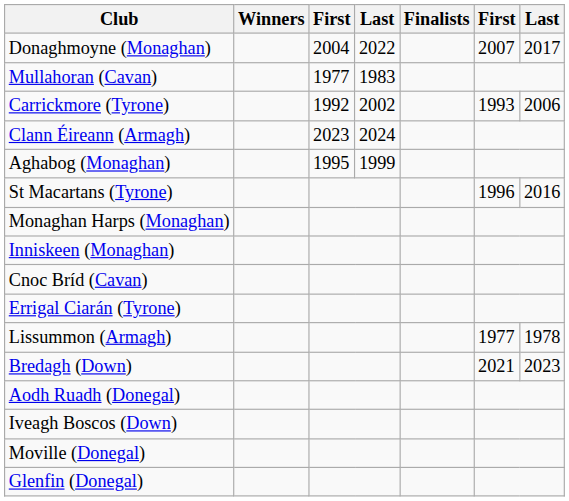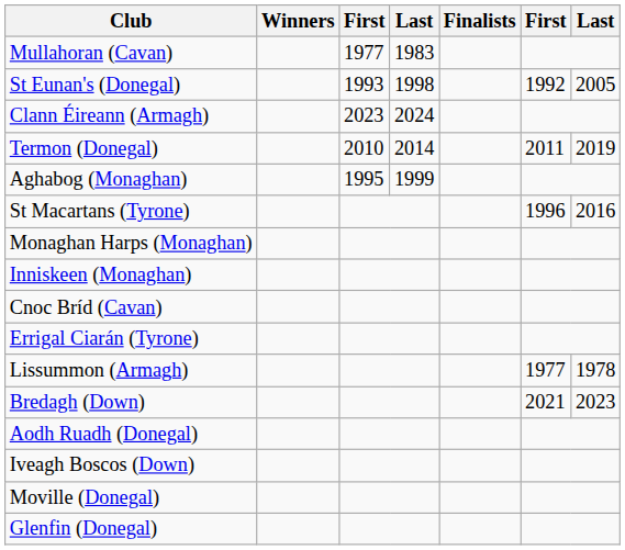 <table class="wikitable">
 <tr>
 <th>Club</th>
 <th>Winners</th>
 <th>First</th>
 <th>Last</th>
 <th>Finalists</th>
 <th>First</th>
 <th>Last</th>
 </tr>
 <tr>
-<td> Donaghmoyne (<a href='#'>Monaghan</a>)</td>
-<td></td>
-<td>2004</td>
-<td>2022</td>
-<td></td>
-<td>2007</td>
-<td>2017</td>
-</tr>
-<tr>
 <td> <a href='#'>Mullahoran</a> (<a href='#'>Cavan</a>)</td>
 <td></td>
 <td>1977</td>
 <td>1983</td>
 <td></td>
 <td colspan = "2"></td>
 </tr>
 <tr>
-<td> <a href='#'>Carrickmore</a> (<a href='#'>Tyrone</a>)</td>
+<td> <a href='#'>St Eunan's</a> (<a href='#'>Donegal</a>)</td>
+<td></td>
+<td>1993</td>
+<td>1998</td>
 <td></td>
 <td>1992</td>
-<td>2002</td>
-<td></td>
-<td>1993</td>
-<td>2006</td>
+<td>2005</td>
 </tr>
 <tr>
 <td> <a href='#'>Clann Éireann</a> (<a href='#'>Armagh</a>)</td>
 <td></td>
 <td>2023</td>
 <td>2024</td>
 <td></td>
 <td colspan = "2"></td>
+</tr>
+<tr>
+<td> <a href='#'>Termon</a> (<a href='#'>Donegal</a>)</td>
+<td></td>
+<td>2010</td>
+<td>2014</td>
+<td></td>
+<td>2011</td>
+<td>2019</td>
 </tr>
 <tr>
 <td> Aghabog (<a href='#'>Monaghan</a>)</td>
 <td></td>
 <td>1995</td>
 <td>1999</td>
 <td></td>
 <td colspan = "2"></td>
 </tr>
 <tr>
 <td> St Macartans (<a href='#'>Tyrone</a>)</td>
 <td></td>
 <td colspan = "2"></td>
 <td></td>
 <td>1996</td>
 <td>2016</td>
 </tr>
 <tr>
 <td> Monaghan Harps (<a href='#'>Monaghan</a>)</td>
 <td></td>
 <td colspan = "2"></td>
 <td></td>
 <td colspan = "2"></td>
 </tr>
 <tr>
 <td> <a href='#'>Inniskeen</a> (<a href='#'>Monaghan</a>)</td>
 <td></td>
 <td colspan = "2"></td>
 <td></td>
 <td colspan = "2"></td>
 </tr>
 <tr>
 <td> Cnoc Bríd (<a href='#'>Cavan</a>)</td>
 <td></td>
 <td colspan = "2"></td>
 <td></td>
 <td colspan = "2"></td>
 </tr>
 <tr>
 <td> <a href='#'>Errigal Ciarán</a> (<a href='#'>Tyrone</a>)</td>
 <td></td>
 <td colspan = "2"></td>
 <td></td>
 <td colspan = "2"></td>
 </tr>
 <tr>
 <td> Lissummon (<a href='#'>Armagh</a>)</td>
 <td></td>
 <td colspan = "2"></td>
 <td></td>
 <td>1977</td>
 <td>1978</td>
 </tr>
 <tr>
 <td> <a href='#'>Bredagh</a> (<a href='#'>Down</a>)</td>
 <td></td>
 <td colspan = "2"></td>
 <td></td>
 <td>2021</td>
 <td>2023</td>
 </tr>
 <tr>
 <td> <a href='#'>Aodh Ruadh</a> (<a href='#'>Donegal</a>)</td>
 <td></td>
 <td colspan = "2"></td>
 <td></td>
 <td colspan = "2"></td>
 </tr>
 <tr>
 <td> Iveagh Boscos (<a href='#'>Down</a>)</td>
 <td></td>
 <td colspan = "2"></td>
 <td></td>
 <td colspan = "2"></td>
 </tr>
 <tr>
 <td> Moville (<a href='#'>Donegal</a>)</td>
 <td></td>
 <td colspan = "2"></td>
 <td></td>
 <td colspan = "2"></td>
 </tr>
 <tr>
 <td> <a href='#'>Glenfin</a> (<a href='#'>Donegal</a>)</td>
 <td></td>
 <td colspan = "2"></td>
 <td></td>
 <td colspan = "2"></td>
 </tr>
 </table>
